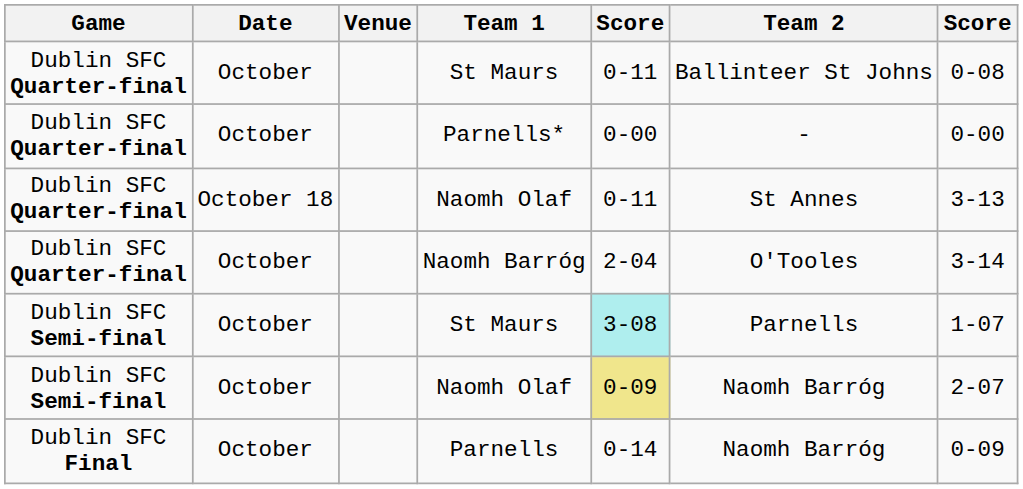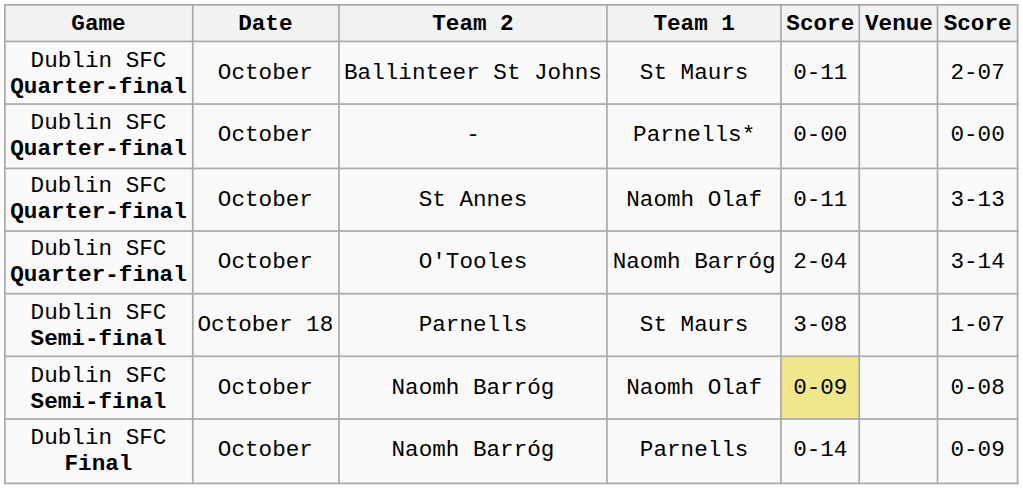 <table class="wikitable">
 <tr>
 <th>Game</th>
 <th>Date</th>
-<th>Venue</th>
+<th>Team 2</th>
 <th>Team 1</th>
 <th>Score</th>
-<th>Team 2</th>
+<th>Venue</th>
 <th>Score</th>
 </tr>
 <tr style="text-align:center;">
 <td>Dublin SFC<br><strong>Quarter-final</strong></td>
 <td>October</td>
-<td></td>
+<td>Ballinteer St Johns<br></td>
 <td>St Maurs<br></td>
 <td>0-11</td>
-<td>Ballinteer St Johns<br></td>
-<td>0-08</td>
+<td></td>
+<td>2-07</td>
 </tr>
 <tr style="text-align:center;">
 <td>Dublin SFC<br><strong>Quarter-final</strong></td>
 <td>October</td>
-<td></td>
+<td>-<br></td>
 <td>Parnells*<br></td>
 <td>0-00</td>
-<td>-<br></td>
+<td></td>
 <td>0-00</td>
 </tr>
 <tr style="text-align:center;">
 <td>Dublin SFC<br><strong>Quarter-final</strong></td>
-<td>October 18</td>
-<td></td>
+<td>October</td>
+<td>St Annes<br></td>
 <td>Naomh Olaf<br></td>
 <td>0-11</td>
-<td>St Annes<br></td>
+<td></td>
 <td>3-13</td>
 </tr>
 <tr style="text-align:center;">
 <td>Dublin SFC<br><strong>Quarter-final</strong></td>
 <td>October</td>
-<td></td>
+<td>O'Tooles<br></td>
 <td>Naomh Barróg<br></td>
 <td>2-04</td>
-<td>O'Tooles<br></td>
+<td></td>
 <td>3-14</td>
 </tr>
 <tr style="text-align:center;">
 <td>Dublin SFC<br><strong>Semi-final</strong></td>
-<td>October</td>
+<td>October 18</td>
+<td>Parnells<br></td>
+<td>St Maurs<br></td>
+<td>3-08</td>
 <td></td>
-<td>St Maurs<br></td>
-<td style="background: paleturquoise;">3-08</td>
-<td>Parnells<br></td>
 <td>1-07</td>
 </tr>
 <tr style="text-align:center;">
 <td>Dublin SFC<br><strong>Semi-final</strong></td>
 <td>October</td>
-<td></td>
+<td>Naomh Barróg<br></td>
 <td>Naomh Olaf<br></td>
 <td style="background: khaki;">0-09</td>
-<td>Naomh Barróg<br></td>
-<td>2-07</td>
+<td></td>
+<td>0-08</td>
 </tr>
 <tr style="text-align:center;">
 <td>Dublin SFC<br><strong>Final</strong></td>
 <td>October</td>
-<td></td>
+<td>Naomh Barróg<br></td>
 <td>Parnells<br></td>
 <td>0-14</td>
-<td>Naomh Barróg<br></td>
+<td></td>
 <td>0-09</td>
 </tr>
 </table>
